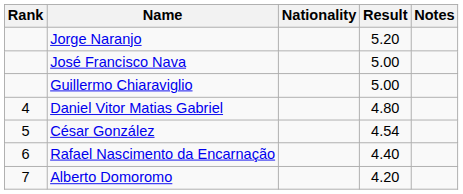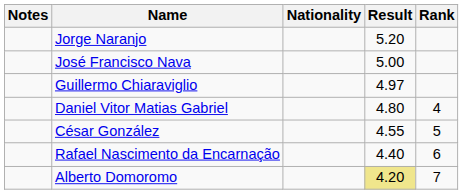 <table class="wikitable sortable" style="text-align:center">
 <tr>
-<th>Rank</th>
+<th>Notes</th>
 <th>Name</th>
 <th>Nationality</th>
 <th>Result</th>
-<th>Notes</th>
+<th>Rank</th>
 </tr>
 <tr>
-<td align=center></td>
+<td></td>
 <td align=left><a href='#'>Jorge Naranjo</a></td>
 <td align=left></td>
 <td>5.20</td>
-<td></td>
+<td align=center></td>
 </tr>
 <tr>
-<td align=center></td>
+<td></td>
 <td align=left><a href='#'>José Francisco Nava</a></td>
 <td align=left></td>
 <td>5.00</td>
-<td></td>
+<td align=center></td>
 </tr>
 <tr>
-<td align=center></td>
+<td></td>
 <td align=left><a href='#'>Guillermo Chiaraviglio</a></td>
 <td align=left></td>
-<td>5.00</td>
-<td></td>
+<td>4.97</td>
+<td align=center></td>
 </tr>
 <tr>
-<td align=center>4</td>
+<td></td>
 <td align=left><a href='#'>Daniel Vitor Matias Gabriel</a></td>
 <td align=left></td>
 <td>4.80</td>
-<td></td>
+<td align=center>4</td>
 </tr>
 <tr>
-<td align=center>5</td>
+<td></td>
 <td align=left><a href='#'>César González</a></td>
 <td align=left></td>
-<td>4.54</td>
-<td></td>
+<td>4.55</td>
+<td align=center>5</td>
 </tr>
 <tr>
-<td align=center>6</td>
+<td></td>
 <td align=left><a href='#'>Rafael Nascimento da Encarnação</a></td>
 <td align=left></td>
 <td>4.40</td>
-<td></td>
+<td align=center>6</td>
 </tr>
 <tr>
-<td align=center>7</td>
+<td></td>
 <td align=left><a href='#'>Alberto Domoromo</a></td>
 <td align=left></td>
-<td>4.20</td>
-<td></td>
+<td style="background: khaki;">4.20</td>
+<td align=center>7</td>
 </tr>
 </table>
